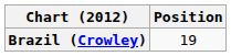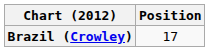 <table class="wikitable plainrowheaders" style="text-align:center">
 <tr>
 <th scope="col">Chart (2012)</th>
 <th scope="col">Position</th>
 </tr>
 <tr>
 <th scope="row">Brazil (<a href='#'>Crowley</a>)</th>
-<td>19</td>
+<td>17</td>
 </tr>
 </table>
